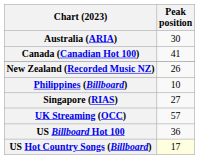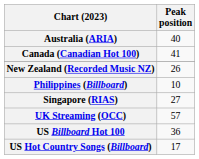 <table class="wikitable sortable plainrowheaders" style="text-align:center">
 <tr>
 <th scope="col">Chart (2023)</th>
 <th scope="col">Peak<br>position</th>
 </tr>
 <tr>
 <th scope="row">Australia (<a href='#'>ARIA</a>)</th>
-<td>30</td>
+<td>40</td>
 </tr>
 <tr>
 <th scope="row">Canada (<a href='#'>Canadian Hot 100</a>)</th>
 <td>41</td>
 </tr>
 <tr>
 </tr>
 <tr>
 <th scope="row">New Zealand (<a href='#'>Recorded Music NZ</a>)</th>
 <td>26</td>
 </tr>
 <tr>
 <th scope="row"><a href='#'>Philippines</a> (<em><a href='#'>Billboard</a></em>)</th>
 <td>10</td>
 </tr>
 <tr>
 <th scope="row">Singapore (<a href='#'>RIAS</a>)</th>
 <td>27</td>
 </tr>
 <tr>
 <th scope="row"><a href='#'>UK Streaming</a> (<a href='#'>OCC</a>)</th>
 <td>57</td>
 </tr>
 <tr>
 <th scope="row">US <a href='#'><em>Billboard</em> Hot 100</a></th>
 <td>36</td>
 </tr>
 <tr>
 <th scope="row">US <a href='#'>Hot Country Songs</a> (<em><a href='#'>Billboard</a></em>)</th>
-<td style="background: lightyellow;">17</td>
+<td>17</td>
 </tr>
 </table>
